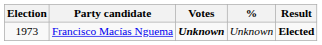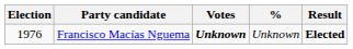 <table class=wikitable style=text-align:center>
 <tr>
 <th>Election</th>
 <th>Party candidate</th>
 <th>Votes</th>
 <th>%</th>
 <th>Result</th>
 </tr>
 <tr>
-<td>1973</td>
+<td>1976</td>
 <td><a href='#'>Francisco Macías Nguema</a></td>
 <td><strong><em>Unknown</em></strong></td>
 <td><em>Unknown</em></td>
 <td><strong>Elected</strong> </td>
 </tr>
 </table>
